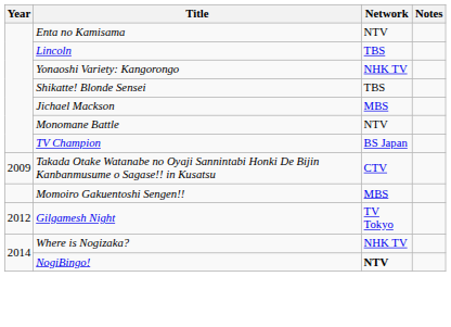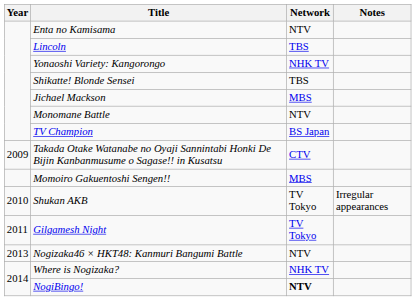 <table class="wikitable">
 <tr>
 <th>Year</th>
 <th>Title</th>
 <th>Network</th>
 <th>Notes</th>
 </tr>
 <tr>
 <td rowspan="7"></td>
 <td><em>Enta no Kamisama</em></td>
 <td>NTV</td>
 <td></td>
 </tr>
 <tr>
 <td><em><a href='#'>Lincoln</a></em></td>
 <td><a href='#'>TBS</a></td>
 <td></td>
 </tr>
 <tr>
 <td><em>Yonaoshi Variety: Kangorongo</em></td>
 <td><a href='#'>NHK TV</a></td>
 <td></td>
 </tr>
 <tr>
 <td><em>Shikatte! Blonde Sensei</em></td>
 <td>TBS</td>
 <td></td>
 </tr>
 <tr>
 <td><em>Jichael Mackson</em></td>
 <td><a href='#'>MBS</a></td>
 <td></td>
 </tr>
 <tr>
 <td><em>Monomane Battle</em></td>
 <td>NTV</td>
 <td></td>
 </tr>
 <tr>
 <td><em><a href='#'>TV Champion</a></em></td>
 <td><a href='#'>BS Japan</a></td>
 <td></td>
 </tr>
 <tr>
 <td>2009</td>
 <td><em>Takada Otake Watanabe no Oyaji Sannintabi Honki De Bijin Kanbanmusume o Sagase!! in Kusatsu</em></td>
 <td><a href='#'>CTV</a></td>
 <td></td>
 </tr>
 <tr>
 <td></td>
 <td><em>Momoiro Gakuentoshi Sengen!!</em></td>
 <td><a href='#'>MBS</a></td>
 <td></td>
 </tr>
 <tr>
-<td>2012</td>
+<td>2010</td>
+<td><em>Shukan AKB</em></td>
+<td>TV Tokyo</td>
+<td>Irregular appearances</td>
+</tr>
+<tr>
+<td>2011</td>
 <td><em><a href='#'>Gilgamesh Night</a></em></td>
 <td><a href='#'>TV Tokyo</a></td>
+<td></td>
+</tr>
+<tr>
+<td>2013</td>
+<td><em>Nogizaka46 × HKT48: Kanmuri Bangumi Battle</em></td>
+<td>NTV</td>
 <td></td>
 </tr>
 <tr>
 <td rowspan="2">2014</td>
 <td><em>Where is Nogizaka?</em></td>
 <td><a href='#'>NHK TV</a></td>
 <td></td>
 </tr>
 <tr>
 <td><em><a href='#'>NogiBingo!</a></em></td>
 <td><strong>NTV</strong></td>
 <td></td>
 </tr>
 </table>
